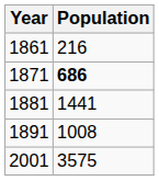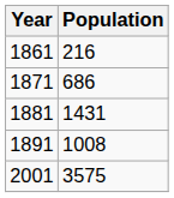 <table class="wikitable" border="1">
 <tr>
 <th>Year</th>
 <th>Population</th>
 </tr>
 <tr>
 <td>1861</td>
 <td>216</td>
 </tr>
 <tr>
 <td>1871</td>
-<td><strong>686</strong></td>
+<td>686</td>
 </tr>
 <tr>
 <td>1881</td>
-<td>1441</td>
+<td>1431</td>
 </tr>
 <tr>
 <td>1891</td>
 <td>1008</td>
 </tr>
 <tr>
 <td>2001</td>
 <td>3575</td>
 </tr>
 <tr>
 </tr>
 </table>
